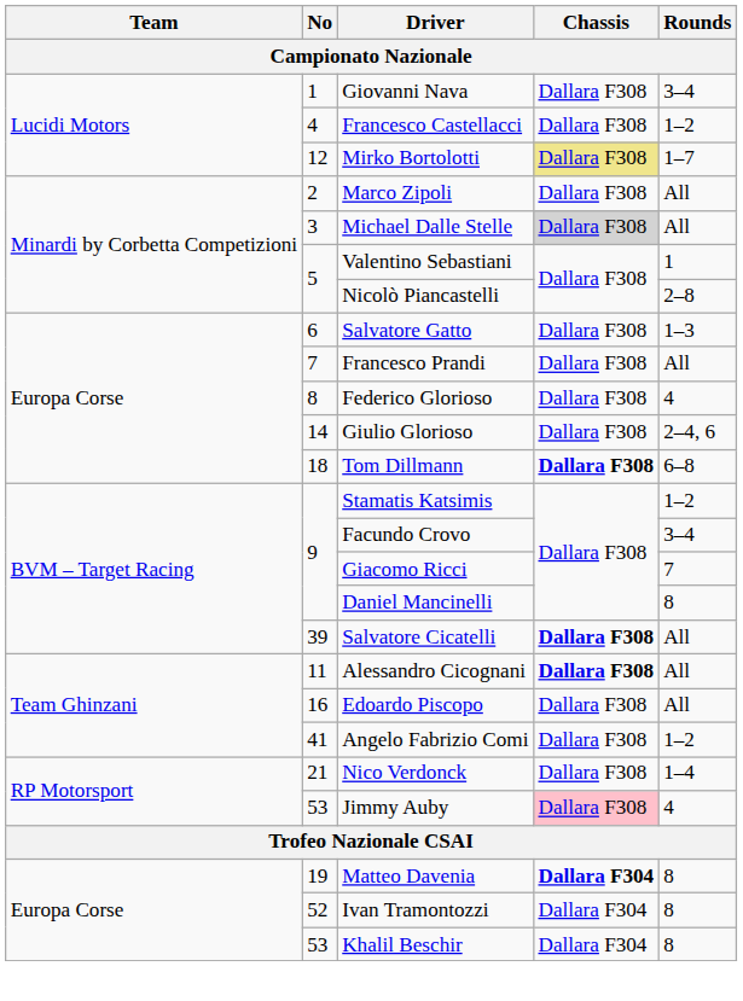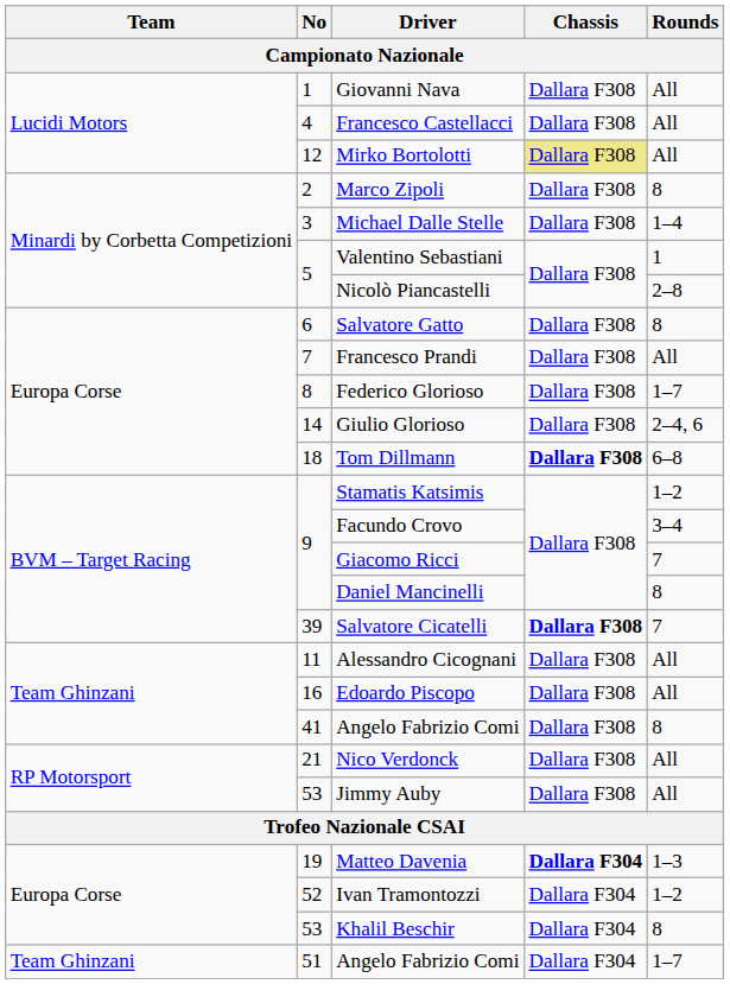 <table class="wikitable" style="font-size: 85%;">
 <tr>
 <th>Team</th>
 <th>No</th>
 <th>Driver</th>
 <th>Chassis</th>
 <th>Rounds</th>
 </tr>
 <tr>
 <th colspan=5>Campionato Nazionale</th>
 </tr>
 <tr>
 <td rowspan=3><a href='#'>Lucidi Motors</a></td>
 <td>1</td>
 <td> Giovanni Nava</td>
 <td><a href='#'>Dallara</a> F308</td>
-<td>3–4</td>
+<td>All</td>
 </tr>
 <tr>
 <td>4</td>
 <td> <a href='#'>Francesco Castellacci</a></td>
 <td><a href='#'>Dallara</a> F308</td>
-<td>1–2</td>
+<td>All</td>
 </tr>
 <tr>
 <td>12</td>
 <td> <a href='#'>Mirko Bortolotti</a></td>
 <td style="background: khaki;"><a href='#'>Dallara</a> F308</td>
-<td>1–7</td>
+<td>All</td>
 </tr>
 <tr>
 <td rowspan=4><a href='#'>Minardi</a> by Corbetta Competizioni</td>
 <td>2</td>
 <td> <a href='#'>Marco Zipoli</a></td>
 <td><a href='#'>Dallara</a> F308</td>
-<td>All</td>
+<td>8</td>
 </tr>
 <tr>
 <td>3</td>
 <td> <a href='#'>Michael Dalle Stelle</a></td>
-<td style="background: lightgrey;"><a href='#'>Dallara</a> F308</td>
-<td>All</td>
+<td><a href='#'>Dallara</a> F308</td>
+<td>1–4</td>
 </tr>
 <tr>
 <td rowspan=2>5</td>
 <td> Valentino Sebastiani</td>
 <td rowspan=2><a href='#'>Dallara</a> F308</td>
 <td>1</td>
 </tr>
 <tr>
 <td> Nicolò Piancastelli</td>
 <td>2–8</td>
 </tr>
 <tr>
 <td rowspan=5>Europa Corse</td>
 <td>6</td>
 <td> <a href='#'>Salvatore Gatto</a></td>
 <td><a href='#'>Dallara</a> F308</td>
-<td>1–3</td>
+<td>8</td>
 </tr>
 <tr>
 <td>7</td>
 <td> Francesco Prandi</td>
 <td><a href='#'>Dallara</a> F308</td>
 <td>All</td>
 </tr>
 <tr>
 <td>8</td>
 <td> Federico Glorioso</td>
 <td><a href='#'>Dallara</a> F308</td>
-<td>4</td>
+<td>1–7</td>
 </tr>
 <tr>
 <td>14</td>
 <td> Giulio Glorioso</td>
 <td><a href='#'>Dallara</a> F308</td>
 <td>2–4, 6</td>
 </tr>
 <tr>
 <td>18</td>
 <td> <a href='#'>Tom Dillmann</a></td>
 <td><strong><a href='#'>Dallara</a> F308</strong></td>
 <td>6–8</td>
 </tr>
 <tr>
 <td rowspan=5><a href='#'>BVM – Target Racing</a></td>
 <td rowspan=4>9</td>
 <td> <a href='#'>Stamatis Katsimis</a></td>
 <td rowspan=4><a href='#'>Dallara</a> F308</td>
 <td>1–2</td>
 </tr>
 <tr>
 <td> Facundo Crovo</td>
 <td>3–4</td>
 </tr>
 <tr>
 <td> <a href='#'>Giacomo Ricci</a></td>
 <td>7</td>
 </tr>
 <tr>
 <td> <a href='#'>Daniel Mancinelli</a></td>
 <td>8</td>
 </tr>
 <tr>
 <td>39</td>
 <td> <a href='#'>Salvatore Cicatelli</a></td>
 <td><strong><a href='#'>Dallara</a> F308</strong></td>
-<td>All</td>
+<td>7</td>
 </tr>
 <tr>
 <td rowspan=3><a href='#'>Team Ghinzani</a></td>
 <td>11</td>
 <td> Alessandro Cicognani</td>
-<td><strong><a href='#'>Dallara</a> F308</strong></td>
+<td><a href='#'>Dallara</a> F308</td>
 <td>All</td>
 </tr>
 <tr>
 <td>16</td>
 <td> <a href='#'>Edoardo Piscopo</a></td>
 <td><a href='#'>Dallara</a> F308</td>
 <td>All</td>
 </tr>
 <tr>
 <td>41</td>
 <td> Angelo Fabrizio Comi</td>
 <td><a href='#'>Dallara</a> F308</td>
-<td>1–2</td>
+<td>8</td>
 </tr>
 <tr>
 <td rowspan=2><a href='#'>RP Motorsport</a></td>
 <td>21</td>
 <td> <a href='#'>Nico Verdonck</a></td>
 <td><a href='#'>Dallara</a> F308</td>
-<td>1–4</td>
+<td>All</td>
 </tr>
 <tr>
 <td>53</td>
 <td> Jimmy Auby</td>
-<td style="background: pink;"><a href='#'>Dallara</a> F308</td>
-<td>4</td>
+<td><a href='#'>Dallara</a> F308</td>
+<td>All</td>
 </tr>
 <tr>
 <th colspan=5>Trofeo Nazionale CSAI</th>
 </tr>
 <tr>
 <td rowspan=3>Europa Corse</td>
 <td>19</td>
 <td> <a href='#'>Matteo Davenia</a></td>
 <td><strong><a href='#'>Dallara</a> F304</strong></td>
-<td>8</td>
+<td>1–3</td>
 </tr>
 <tr>
 <td>52</td>
 <td> Ivan Tramontozzi</td>
 <td><a href='#'>Dallara</a> F304</td>
-<td>8</td>
+<td>1–2</td>
 </tr>
 <tr>
 <td>53</td>
 <td> <a href='#'>Khalil Beschir</a></td>
 <td><a href='#'>Dallara</a> F304</td>
 <td>8</td>
 </tr>
 <tr>
+<td><a href='#'>Team Ghinzani</a></td>
+<td>51</td>
+<td> Angelo Fabrizio Comi</td>
+<td><a href='#'>Dallara</a> F304</td>
+<td>1–7</td>
+</tr>
+<tr>
 </tr>
 </table>
